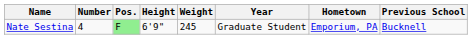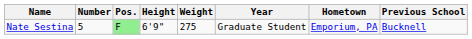 <table class="wikitable sortable" border="1">
 <tr>
 <th>Name</th>
 <th>Number</th>
 <th>Pos.</th>
 <th>Height</th>
 <th>Weight</th>
 <th>Year</th>
 <th>Hometown</th>
 <th class="unsortable">Previous School</th>
 </tr>
 <tr>
 <td><a href='#'>Nate Sestina</a></td>
-<td>4</td>
+<td>5</td>
 <td style="background: lightgreen;">F</td>
 <td>6'9"</td>
-<td>245</td>
+<td>275</td>
 <td>Graduate Student</td>
 <td><a href='#'>Emporium, PA</a></td>
 <td><a href='#'>Bucknell</a></td>
 </tr>
 </table>
